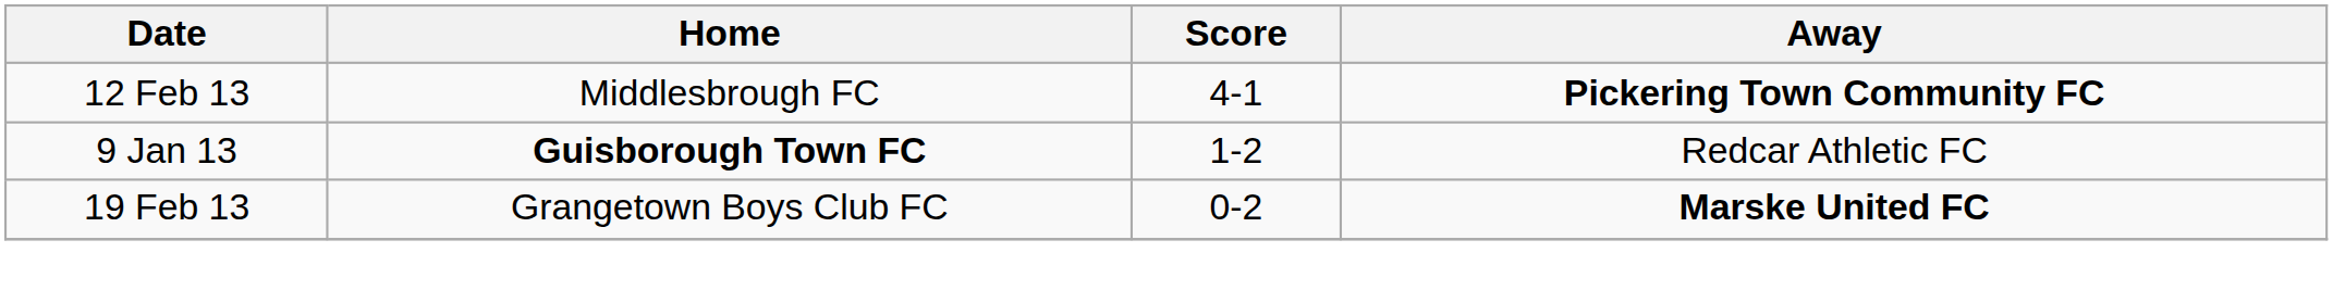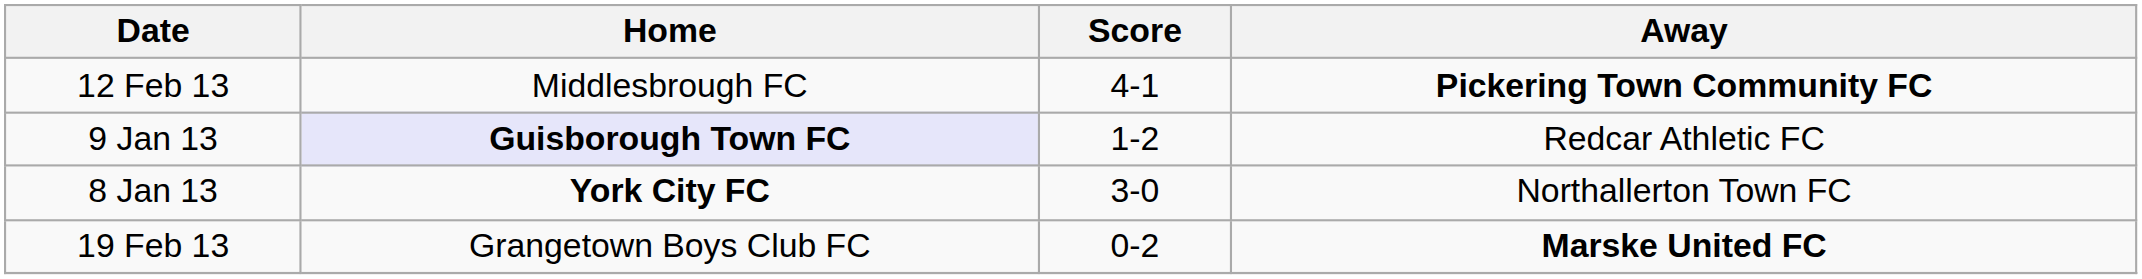 <table class="wikitable" style="text-align:center; width:80%;">
 <tr>
 <th>Date</th>
 <th>Home</th>
 <th>Score</th>
 <th>Away</th>
 </tr>
 <tr>
 <td>12 Feb 13</td>
 <td>Middlesbrough FC</td>
 <td>4-1</td>
 <td><strong>Pickering Town Community FC</strong></td>
 </tr>
 <tr>
 <td>9 Jan 13</td>
-<td><strong>Guisborough Town FC</strong></td>
+<td style="background: lavender;"><strong>Guisborough Town FC</strong></td>
 <td>1-2</td>
 <td>Redcar Athletic FC</td>
+</tr>
+<tr>
+<td>8 Jan 13</td>
+<td><strong>York City FC</strong></td>
+<td>3-0</td>
+<td>Northallerton Town FC</td>
 </tr>
 <tr>
 <td>19 Feb 13</td>
 <td>Grangetown Boys Club FC</td>
 <td>0-2</td>
 <td><strong>Marske United FC</strong></td>
 </tr>
 <tr>
 </tr>
 </table>
